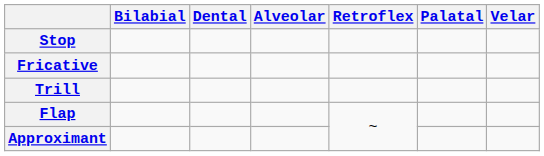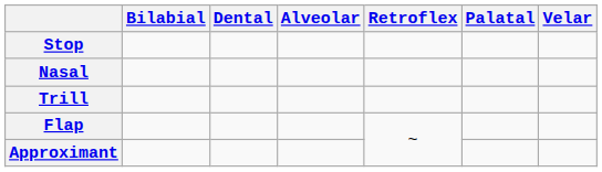 <table class="wikitable" style="text-align: center;">
 <tr>
 <th></th>
 <th><a href='#'>Bilabial</a></th>
 <th><a href='#'>Dental</a></th>
 <th><a href='#'>Alveolar</a></th>
 <th><a href='#'>Retroflex</a></th>
 <th><a href='#'>Palatal</a></th>
 <th><a href='#'>Velar</a></th>
 </tr>
 <tr>
 <th><a href='#'>Stop</a></th>
 <td></td>
 <td></td>
 <td></td>
 <td></td>
 <td></td>
 <td></td>
 </tr>
 <tr>
-<th><a href='#'>Fricative</a></th>
+<th><a href='#'>Nasal</a></th>
 <td></td>
 <td></td>
 <td></td>
 <td></td>
 <td></td>
 <td></td>
 </tr>
 <tr>
 <th><a href='#'>Trill</a></th>
 <td></td>
 <td></td>
 <td></td>
 <td></td>
 <td></td>
 <td></td>
 </tr>
 <tr>
 <th><a href='#'>Flap</a></th>
 <td></td>
 <td></td>
 <td></td>
 <td rowspan="2">~</td>
 <td></td>
 <td></td>
 </tr>
 <tr>
 <th><a href='#'>Approximant</a></th>
 <td></td>
 <td></td>
 <td></td>
 <td></td>
 <td></td>
 </tr>
 </table>
